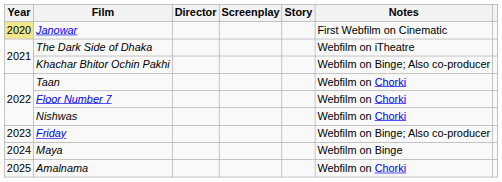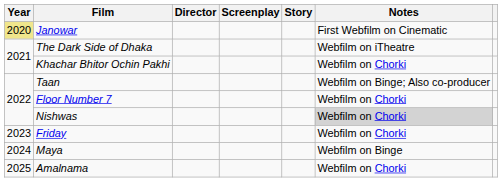 <table class="wikitable">
 <tr>
 <th>Year</th>
 <th>Film</th>
 <th>Director</th>
 <th>Screenplay</th>
 <th>Story</th>
 <th>Notes</th>
 <th></th>
 </tr>
 <tr>
 <td style="background: khaki;">2020</td>
 <td><em><a href='#'>Janowar</a></em></td>
 <td></td>
 <td></td>
 <td></td>
 <td>First Webfilm on Cinematic</td>
 <td></td>
 </tr>
 <tr>
 <td rowspan="2">2021</td>
 <td><em>The Dark Side of Dhaka</em></td>
 <td></td>
 <td></td>
 <td></td>
 <td>Webfilm on iTheatre</td>
 <td></td>
 </tr>
 <tr>
 <td><em>Khachar Bhitor Ochin Pakhi</em></td>
 <td></td>
 <td></td>
 <td></td>
-<td>Webfilm on Binge; Also co-producer</td>
+<td>Webfilm on <a href='#'>Chorki</a></td>
 <td></td>
 </tr>
 <tr>
 <td rowspan="3">2022</td>
 <td><em>Taan</em></td>
 <td></td>
 <td></td>
 <td></td>
-<td>Webfilm on <a href='#'>Chorki</a></td>
+<td>Webfilm on Binge; Also co-producer</td>
 <td></td>
 </tr>
 <tr>
 <td><em><a href='#'>Floor Number 7</a></em></td>
 <td></td>
 <td></td>
 <td></td>
 <td>Webfilm on <a href='#'>Chorki</a></td>
 <td></td>
 </tr>
 <tr>
 <td><em>Nishwas</em></td>
 <td></td>
 <td></td>
 <td></td>
-<td>Webfilm on <a href='#'>Chorki</a></td>
+<td style="background: lightgrey;">Webfilm on <a href='#'>Chorki</a></td>
 <td></td>
 </tr>
 <tr>
 <td>2023</td>
 <td><a href='#'><em>Friday</em></a></td>
 <td></td>
 <td></td>
 <td></td>
-<td>Webfilm on Binge; Also co-producer</td>
+<td>Webfilm on <a href='#'>Chorki</a></td>
 <td></td>
 </tr>
 <tr>
 <td>2024</td>
 <td><em>Maya</em></td>
 <td></td>
 <td></td>
 <td></td>
 <td>Webfilm on Binge</td>
 <td></td>
 </tr>
 <tr>
 <td>2025</td>
 <td><em>Amalnama</em></td>
 <td></td>
 <td></td>
 <td></td>
 <td>Webfilm on <a href='#'>Chorki</a></td>
 <td></td>
 </tr>
 </table>
